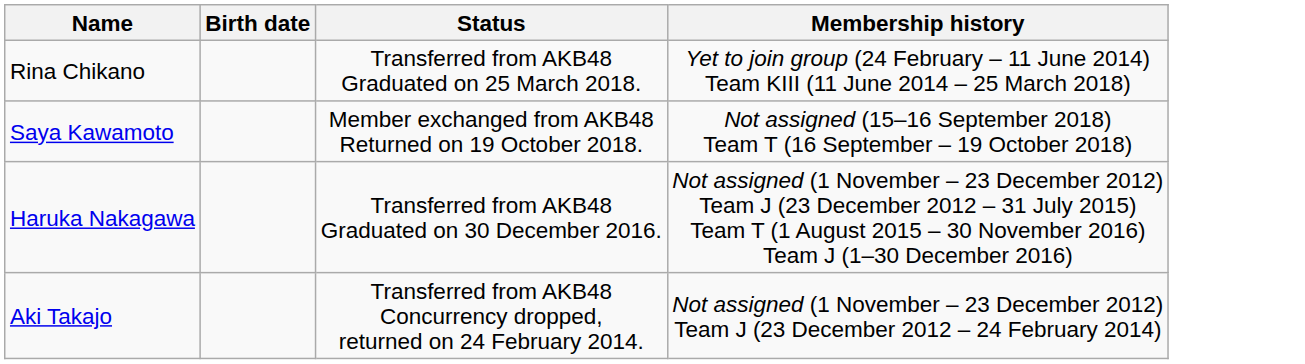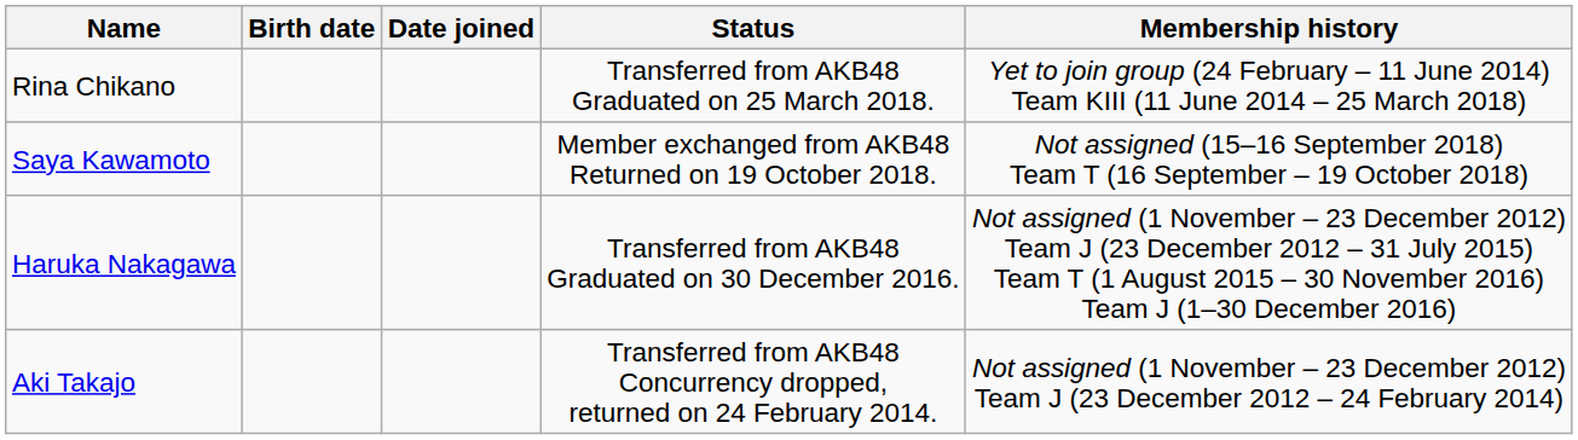 <table class="wikitable sortable" style="font-size:95%;">
 <tr>
 <th> Name</th>
 <th>Birth date</th>
+<th>Date joined</th>
 <th class="unsortable">Status</th>
 <th class="unsortable">Membership history</th>
 </tr>
 <tr>
 <td>Rina Chikano</td>
+<td style="text-align:left;"></td>
 <td style="text-align:left;"></td>
 <td style="text-align:center;">Transferred from AKB48<br>Graduated on 25 March 2018.</td>
 <td style="text-align:center;"><em>Yet to join group</em> (24 February – 11 June 2014)<br>Team KIII (11 June 2014 – 25 March 2018)</td>
 </tr>
 <tr>
 <td><a href='#'>Saya Kawamoto</a></td>
 <td style="text-align:left;"></td>
+<td style="text-align:left;"></td>
 <td style="text-align:center;">Member exchanged from AKB48<br>Returned on 19 October 2018.</td>
 <td style="text-align:center;"><em>Not assigned</em> (15–16 September 2018)<br>Team T (16 September – 19 October 2018)</td>
 </tr>
 <tr>
 <td><a href='#'>Haruka Nakagawa</a></td>
+<td style="text-align:left;"></td>
 <td style="text-align:left;"></td>
 <td style="text-align:center;">Transferred from AKB48<br>Graduated on 30 December 2016.</td>
 <td style="text-align:center;"><em>Not assigned</em> (1 November – 23 December 2012)<br>Team J (23 December 2012 – 31 July 2015)<br>Team T (1 August 2015 – 30 November 2016)<br>Team J (1–30 December 2016)</td>
 </tr>
 <tr>
 <td><a href='#'>Aki Takajo</a></td>
 <td style="text-align:left;"></td>
+<td style="text-align:left;"></td>
 <td style="text-align:center;">Transferred from AKB48<br>Concurrency dropped,<br>returned on 24 February 2014.</td>
 <td style="text-align:center;"><em>Not assigned</em> (1 November – 23 December 2012)<br>Team J (23 December 2012 – 24 February 2014)</td>
 </tr>
 </table>
